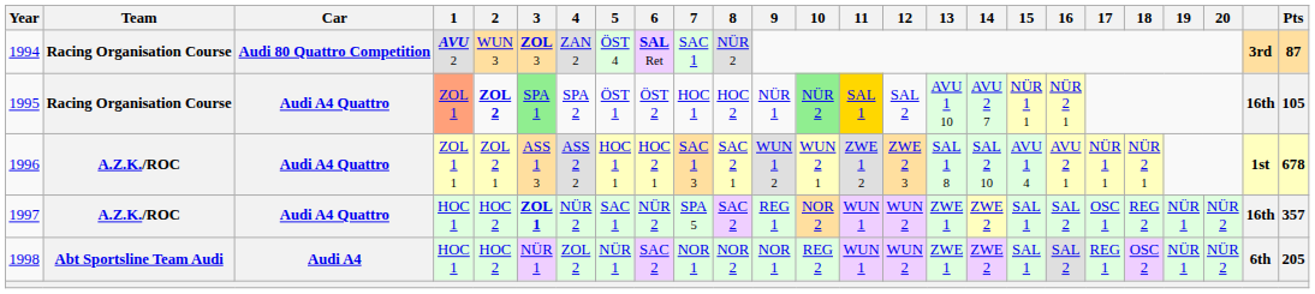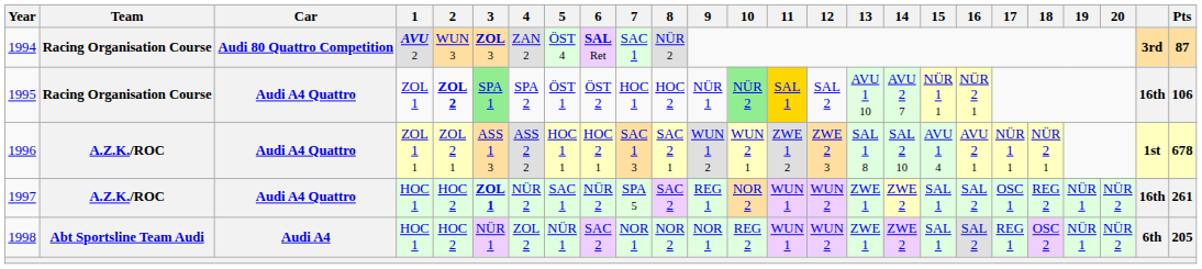 <table class="wikitable" style="text-align:center; font-size:85%">
 <tr>
 <th>Year</th>
 <th>Team</th>
 <th>Car</th>
 <th>1</th>
 <th>2</th>
 <th>3</th>
 <th>4</th>
 <th>5</th>
 <th>6</th>
 <th>7</th>
 <th>8</th>
 <th>9</th>
 <th>10</th>
 <th>11</th>
 <th>12</th>
 <th>13</th>
 <th>14</th>
 <th>15</th>
 <th>16</th>
 <th>17</th>
 <th>18</th>
 <th>19</th>
 <th>20</th>
 <th></th>
 <th>Pts</th>
 </tr>
 <tr>
 <td><a href='#'>1994</a></td>
 <th nowrap>Racing Organisation Course</th>
 <th nowrap><a href='#'>Audi 80 Quattro Competition</a></th>
 <td style="background:#DFDFDF;"><strong><em><a href='#'>AVU</a></em></strong><br><small>2</small></td>
 <td style="background:#FFDF9F;"><a href='#'>WUN</a><br><small>3</small></td>
 <td style="background:#FFDF9F;"><strong><a href='#'>ZOL</a></strong><br><small>3</small></td>
 <td style="background:#DFDFDF;"><a href='#'>ZAN</a><br><small>2</small></td>
 <td style="background:#DFFFDF;"><a href='#'>ÖST</a><br><small>4</small></td>
 <td style="background:#EFCFFF;"><strong><a href='#'>SAL</a></strong><br><small>Ret</small></td>
 <td style="background:#DFFFDF;"><a href='#'>SAC<br>1</a><br></td>
 <td style="background:#DFDFDF;"><a href='#'>NÜR</a><br><small>2</small></td>
 <td colspan=12></td>
 <th style="background:#FFDF9F;">3rd</th>
 <th style="background:#FFDF9F;">87</th>
 </tr>
 <tr>
 <td><a href='#'>1995</a></td>
 <th nowrap>Racing Organisation Course</th>
 <th nowrap><a href='#'>Audi A4 Quattro</a></th>
-<td style="background: lightsalmon;"><a href='#'>ZOL<br>1</a></td>
+<td><a href='#'>ZOL<br>1</a></td>
 <td><strong><a href='#'>ZOL<br>2</a></strong></td>
 <td style="background: lightgreen;"><a href='#'>SPA<br>1</a></td>
 <td><a href='#'>SPA<br>2</a></td>
 <td><a href='#'>ÖST<br>1</a></td>
 <td><a href='#'>ÖST<br>2</a></td>
 <td><a href='#'>HOC<br>1</a></td>
 <td><a href='#'>HOC<br>2</a></td>
 <td><a href='#'>NÜR<br>1</a></td>
 <td style="background: lightgreen;"><a href='#'>NÜR<br>2</a></td>
 <td style="background: gold;"><a href='#'>SAL<br>1</a></td>
 <td><a href='#'>SAL<br>2</a></td>
 <td style="background:#DFFFDF;"><a href='#'>AVU<br>1</a><br><small>10</small></td>
 <td style="background:#DFFFDF;"><a href='#'>AVU<br>2</a><br><small>7</small></td>
 <td style="background:#FFFFBF;"><a href='#'>NÜR<br>1</a><br><small>1</small></td>
 <td style="background:#FFFFBF;"><a href='#'>NÜR<br>2</a><br><small>1</small></td>
 <td colspan=4></td>
 <th>16th</th>
-<th>105</th>
+<th>106</th>
 </tr>
 <tr>
 <td><a href='#'>1996</a></td>
 <th nowrap><a href='#'>A.Z.K.</a>/ROC</th>
 <th nowrap><a href='#'>Audi A4 Quattro</a></th>
 <td style="background:#FFFFBF;"><a href='#'>ZOL<br>1</a><br><small>1</small></td>
 <td style="background:#FFFFBF;"><a href='#'>ZOL<br>2</a><br><small>1</small></td>
 <td style="background:#FFDF9F;"><a href='#'>ASS<br>1</a><br><small>3</small></td>
 <td style="background:#DFDFDF;"><a href='#'>ASS<br>2</a><br><small>2</small></td>
 <td style="background:#FFFFBF;"><a href='#'>HOC<br>1</a><br><small>1</small></td>
 <td style="background:#FFFFBF;"><a href='#'>HOC<br>2</a><br><small>1</small></td>
 <td style="background:#FFDF9F;"><a href='#'>SAC<br>1</a><br><small>3</small></td>
 <td style="background:#FFFFBF;"><a href='#'>SAC<br>2</a><br><small>1</small></td>
 <td style="background:#DFDFDF;"><a href='#'>WUN<br>1</a><br><small>2</small></td>
 <td style="background:#FFFFBF;"><a href='#'>WUN<br>2</a><br><small>1</small></td>
 <td style="background:#DFDFDF;"><a href='#'>ZWE<br>1</a><br><small>2</small></td>
 <td style="background:#FFDF9F;"><a href='#'>ZWE<br>2</a><br><small>3</small></td>
 <td style="background:#DFFFDF;"><a href='#'>SAL<br>1</a><br><small>8</small></td>
 <td style="background:#DFFFDF;"><a href='#'>SAL<br>2</a><br><small>10</small></td>
 <td style="background:#DFFFDF;"><a href='#'>AVU<br>1</a><br><small>4</small></td>
 <td style="background:#FFFFBF;"><a href='#'>AVU<br>2</a><br><small>1</small></td>
 <td style="background:#FFFFBF;"><a href='#'>NÜR<br>1</a><br><small>1</small></td>
 <td style="background:#FFFFBF;"><a href='#'>NÜR<br>2</a><br><small>1</small></td>
 <td colspan=2></td>
 <th style="background:#FFFFBF;">1st</th>
 <th style="background:#FFFFBF;">678</th>
 </tr>
 <tr>
 <td><a href='#'>1997</a></td>
 <th nowrap><a href='#'>A.Z.K.</a>/ROC</th>
 <th nowrap><a href='#'>Audi A4 Quattro</a></th>
 <td style="background:#DFFFDF;"><a href='#'>HOC<br>1</a><br></td>
 <td style="background:#DFFFDF;"><a href='#'>HOC<br>2</a><br></td>
 <td style="background:#DFFFDF;"><strong><a href='#'>ZOL<br>1</a><br></strong></td>
 <td style="background:#DFFFDF;"><a href='#'>NÜR<br>2</a><br></td>
 <td style="background:#DFFFDF;"><a href='#'>SAC<br>1</a><br></td>
 <td style="background:#DFFFDF;"><a href='#'>NÜR<br>2</a><br></td>
 <td style="background:#DFFFDF;"><a href='#'>SPA</a><br><small>5</small></td>
 <td style="background:#EFCFFF;"><a href='#'>SAC<br>2</a><br></td>
 <td style="background:#DFFFDF;"><a href='#'>REG<br>1</a><br></td>
 <td style="background:#FFDF9F;"><a href='#'>NOR<br>2</a><br></td>
 <td style="background:#EFCFFF;"><a href='#'>WUN<br>1</a><br></td>
 <td style="background:#EFCFFF;"><a href='#'>WUN<br>2</a><br></td>
 <td style="background:#DFFFDF;"><a href='#'>ZWE<br>1</a><br></td>
 <td style="background:#FFFFBF;"><a href='#'>ZWE<br>2</a><br></td>
 <td style="background:#DFFFDF;"><a href='#'>SAL<br>1</a><br></td>
 <td style="background:#DFFFDF;"><a href='#'>SAL<br>2</a><br></td>
 <td style="background:#DFFFDF;"><a href='#'>OSC<br>1</a><br></td>
 <td style="background:#DFFFDF;"><a href='#'>REG<br>2</a><br></td>
 <td style="background:#DFFFDF;"><a href='#'>NÜR<br>1</a><br></td>
 <td style="background:#DFFFDF;"><a href='#'>NÜR<br>2</a><br></td>
 <th>16th</th>
-<th>357</th>
+<th>261</th>
 </tr>
 <tr>
 <td><a href='#'>1998</a></td>
 <th nowrap><a href='#'>Abt Sportsline Team Audi</a></th>
 <th nowrap><a href='#'>Audi A4</a></th>
 <td style="background:#DFFFDF;"><a href='#'>HOC<br>1</a><br></td>
 <td style="background:#DFFFDF;"><a href='#'>HOC<br>2</a><br></td>
 <td style="background:#EFCFFF;"><a href='#'>NÜR<br>1</a><br></td>
 <td style="background:#DFFFDF;"><a href='#'>ZOL<br>2</a><br></td>
 <td style="background:#DFFFDF;"><a href='#'>NÜR<br>1</a><br></td>
 <td style="background:#EFCFFF;"><a href='#'>SAC<br>2</a><br></td>
 <td style="background:#DFFFDF;"><a href='#'>NOR<br>1</a><br></td>
 <td style="background:#DFFFDF;"><a href='#'>NOR<br>2</a><br></td>
 <td style="background:#DFFFDF;"><a href='#'>NOR<br>1</a><br></td>
 <td style="background:#DFFFDF;"><a href='#'>REG<br>2</a><br></td>
 <td style="background:#EFCFFF;"><a href='#'>WUN<br>1</a><br></td>
 <td style="background:#EFCFFF;"><a href='#'>WUN<br>2</a><br></td>
 <td style="background:#DFFFDF;"><a href='#'>ZWE<br>1</a><br></td>
 <td style="background:#EFCFFF;"><a href='#'>ZWE<br>2</a><br></td>
 <td style="background:#DFFFDF;"><a href='#'>SAL<br>1</a><br></td>
 <td style="background:#DFDFDF;"><a href='#'>SAL<br>2</a><br></td>
 <td style="background:#DFFFDF;"><a href='#'>REG<br>1</a><br></td>
 <td style="background:#EFCFFF;"><a href='#'>OSC<br>2</a><br></td>
 <td style="background:#DFFFDF;"><a href='#'>NÜR<br>1</a><br></td>
 <td style="background:#DFFFDF;"><a href='#'>NÜR<br>2</a><br></td>
 <th>6th</th>
 <th>205</th>
 </tr>
 <tr>
 <th colspan="25"></th>
 </tr>
 </table>
